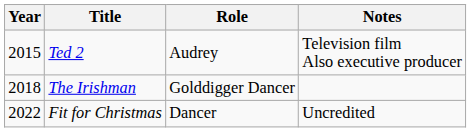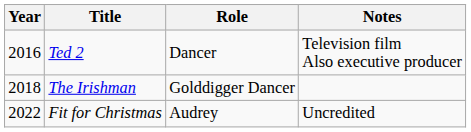 <table class="wikitable">
 <tr>
 <th>Year</th>
 <th>Title</th>
 <th>Role</th>
 <th>Notes</th>
 </tr>
 <tr>
-<td>2015</td>
+<td>2016</td>
 <td><em><a href='#'>Ted 2</a></em></td>
-<td>Audrey</td>
+<td>Dancer</td>
 <td>Television film<br>Also executive producer</td>
 </tr>
 <tr>
 <td>2018</td>
 <td><em><a href='#'>The Irishman</a></em></td>
 <td>Golddigger Dancer</td>
 <td></td>
 </tr>
 <tr>
 <td>2022</td>
 <td><em>Fit for Christmas</em></td>
-<td>Dancer</td>
+<td>Audrey</td>
 <td>Uncredited</td>
 </tr>
 </table>
